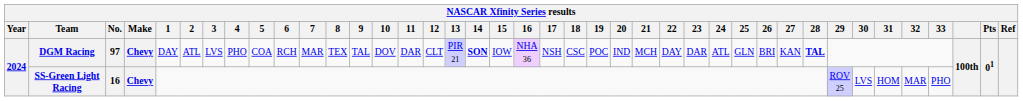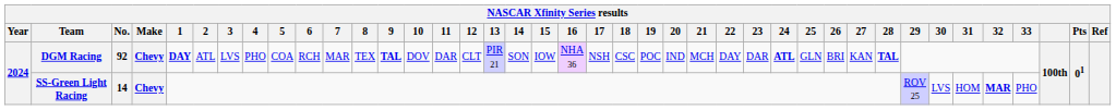 <table class="wikitable" style="text-align:center; font-size:75%">
 <tr>
 <th colspan=42><a href='#'>NASCAR Xfinity Series</a> results</th>
 </tr>
 <tr>
 <th>Year</th>
 <th>Team</th>
 <th>No.</th>
 <th>Make</th>
 <th>1</th>
 <th>2</th>
 <th>3</th>
 <th>4</th>
 <th>5</th>
 <th>6</th>
 <th>7</th>
 <th>8</th>
 <th>9</th>
 <th>10</th>
 <th>11</th>
 <th>12</th>
 <th>13</th>
 <th>14</th>
 <th>15</th>
 <th>16</th>
 <th>17</th>
 <th>18</th>
 <th>19</th>
 <th>20</th>
 <th>21</th>
 <th>22</th>
 <th>23</th>
 <th>24</th>
 <th>25</th>
 <th>26</th>
 <th>27</th>
 <th>28</th>
 <th>29</th>
 <th>30</th>
 <th>31</th>
 <th>32</th>
 <th>33</th>
 <th></th>
 <th>Pts</th>
 <th>Ref</th>
 </tr>
 <tr>
 <th rowspan=2><a href='#'>2024</a></th>
 <th><a href='#'>DGM Racing</a></th>
-<th>97</th>
+<th>92</th>
 <th><a href='#'>Chevy</a></th>
-<td><a href='#'>DAY</a></td>
+<td><strong><a href='#'>DAY</a></strong></td>
 <td><a href='#'>ATL</a></td>
 <td><a href='#'>LVS</a></td>
 <td><a href='#'>PHO</a></td>
 <td><a href='#'>COA</a></td>
 <td><a href='#'>RCH</a></td>
 <td><a href='#'>MAR</a></td>
 <td><a href='#'>TEX</a></td>
-<td><a href='#'>TAL</a></td>
+<td><strong><a href='#'>TAL</a></strong></td>
 <td><a href='#'>DOV</a></td>
 <td><a href='#'>DAR</a></td>
 <td><a href='#'>CLT</a></td>
 <td style="background:#CFCFFF;"><a href='#'>PIR</a><br><small>21</small></td>
-<td><strong><a href='#'>SON</a></strong></td>
+<td><a href='#'>SON</a></td>
 <td><a href='#'>IOW</a></td>
 <td style="background:#EFCFFF;"><a href='#'>NHA</a><br><small>36</small></td>
 <td><a href='#'>NSH</a></td>
 <td><a href='#'>CSC</a></td>
 <td><a href='#'>POC</a></td>
 <td><a href='#'>IND</a></td>
 <td><a href='#'>MCH</a></td>
 <td><a href='#'>DAY</a></td>
 <td><a href='#'>DAR</a></td>
-<td><a href='#'>ATL</a></td>
+<td><strong><a href='#'>ATL</a></strong></td>
 <td><a href='#'>GLN</a></td>
 <td><a href='#'>BRI</a></td>
 <td><a href='#'>KAN</a></td>
 <td><strong><a href='#'>TAL</a></strong></td>
 <td colspan=5></td>
 <th rowspan=2>100th</th>
 <th rowspan=2>0<sup>1</sup></th>
 <th rowspan=2></th>
 </tr>
 <tr>
 <th><a href='#'>SS-Green Light Racing</a></th>
-<th>16</th>
+<th>14</th>
 <th><a href='#'>Chevy</a></th>
 <td colspan=28></td>
 <td style="background:#CFCFFF;"><a href='#'>ROV</a><br><small>25</small></td>
 <td><a href='#'>LVS</a></td>
 <td><a href='#'>HOM</a></td>
-<td><a href='#'>MAR</a></td>
+<td><strong><a href='#'>MAR</a></strong></td>
 <td><a href='#'>PHO</a></td>
 </tr>
 </table>
